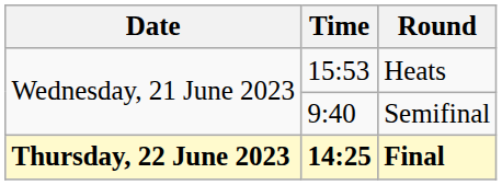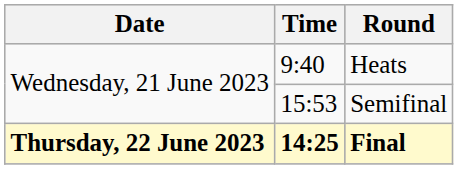 <table class="wikitable">
 <tr>
 <th>Date</th>
 <th>Time</th>
 <th>Round</th>
 </tr>
 <tr>
 <td rowspan=2>Wednesday, 21 June 2023</td>
-<td>15:53</td>
+<td>9:40</td>
 <td>Heats</td>
 </tr>
 <tr>
-<td>9:40</td>
+<td>15:53</td>
 <td>Semifinal</td>
 </tr>
 <tr style=background:lemonchiffon>
 <td><strong>Thursday, 22 June 2023</strong></td>
 <td><strong>14:25</strong></td>
 <td><strong>Final</strong></td>
 </tr>
 </table>
